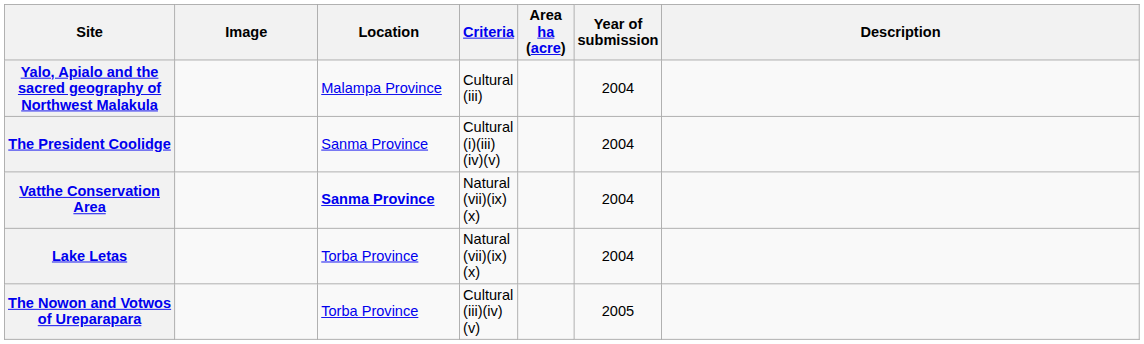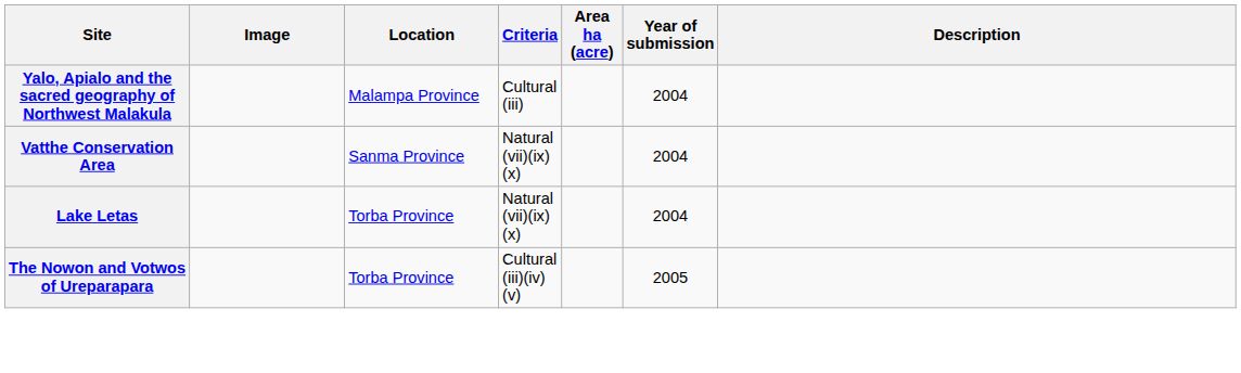 <table class="wikitable sortable">
 <tr>
 <th scope="col" style="width:15%;">Site</th>
 <th scope="col" class="unsortable" style="width:150px;">Image</th>
 <th scope="col" style="width:12.5%;">Location</th>
 <th scope="row" style="width:5%;"><a href='#'>Criteria</a></th>
 <th scope="col" style="width:5%;">Area<br><a href='#'>ha</a> (<a href='#'>acre</a>)<br></th>
 <th scope="col" style="width:5%;">Year of submission</th>
 <th scope="col" class="unsortable">Description</th>
 </tr>
 <tr>
 <th><a href='#'>Yalo, Apialo and the sacred geography of Northwest Malakula</a></th>
 <td></td>
 <td><a href='#'>Malampa Province</a><br><small></small></td>
 <td>Cultural (iii)</td>
 <td></td>
 <td align="center">2004</td>
 <td></td>
 </tr>
 <tr>
-<th><a href='#'>The President Coolidge</a></th>
+<th><a href='#'>Vatthe Conservation Area</a></th>
 <td></td>
 <td><a href='#'>Sanma Province</a><br><small></small></td>
-<td>Cultural (i)(iii)(iv)(v)</td>
-<td></td>
-<td align="center">2004</td>
-<td></td>
-</tr>
-<tr>
-<th><a href='#'>Vatthe Conservation Area</a></th>
-<td></td>
-<td><strong><a href='#'>Sanma Province</a><br><small></small></strong></td>
 <td>Natural (vii)(ix)(x)</td>
 <td></td>
 <td align="center">2004</td>
 <td></td>
 </tr>
 <tr>
 <th><a href='#'>Lake Letas</a></th>
 <td></td>
 <td><a href='#'>Torba Province</a><br><small></small></td>
 <td>Natural (vii)(ix)(x)</td>
 <td></td>
 <td align="center">2004</td>
 <td></td>
 </tr>
 <tr>
 <th><a href='#'>The Nowon and Votwos of Ureparapara</a></th>
 <td></td>
 <td><a href='#'>Torba Province</a><br><small></small></td>
 <td>Cultural (iii)(iv)(v)</td>
 <td></td>
 <td align="center">2005</td>
 <td></td>
 </tr>
 </table>
